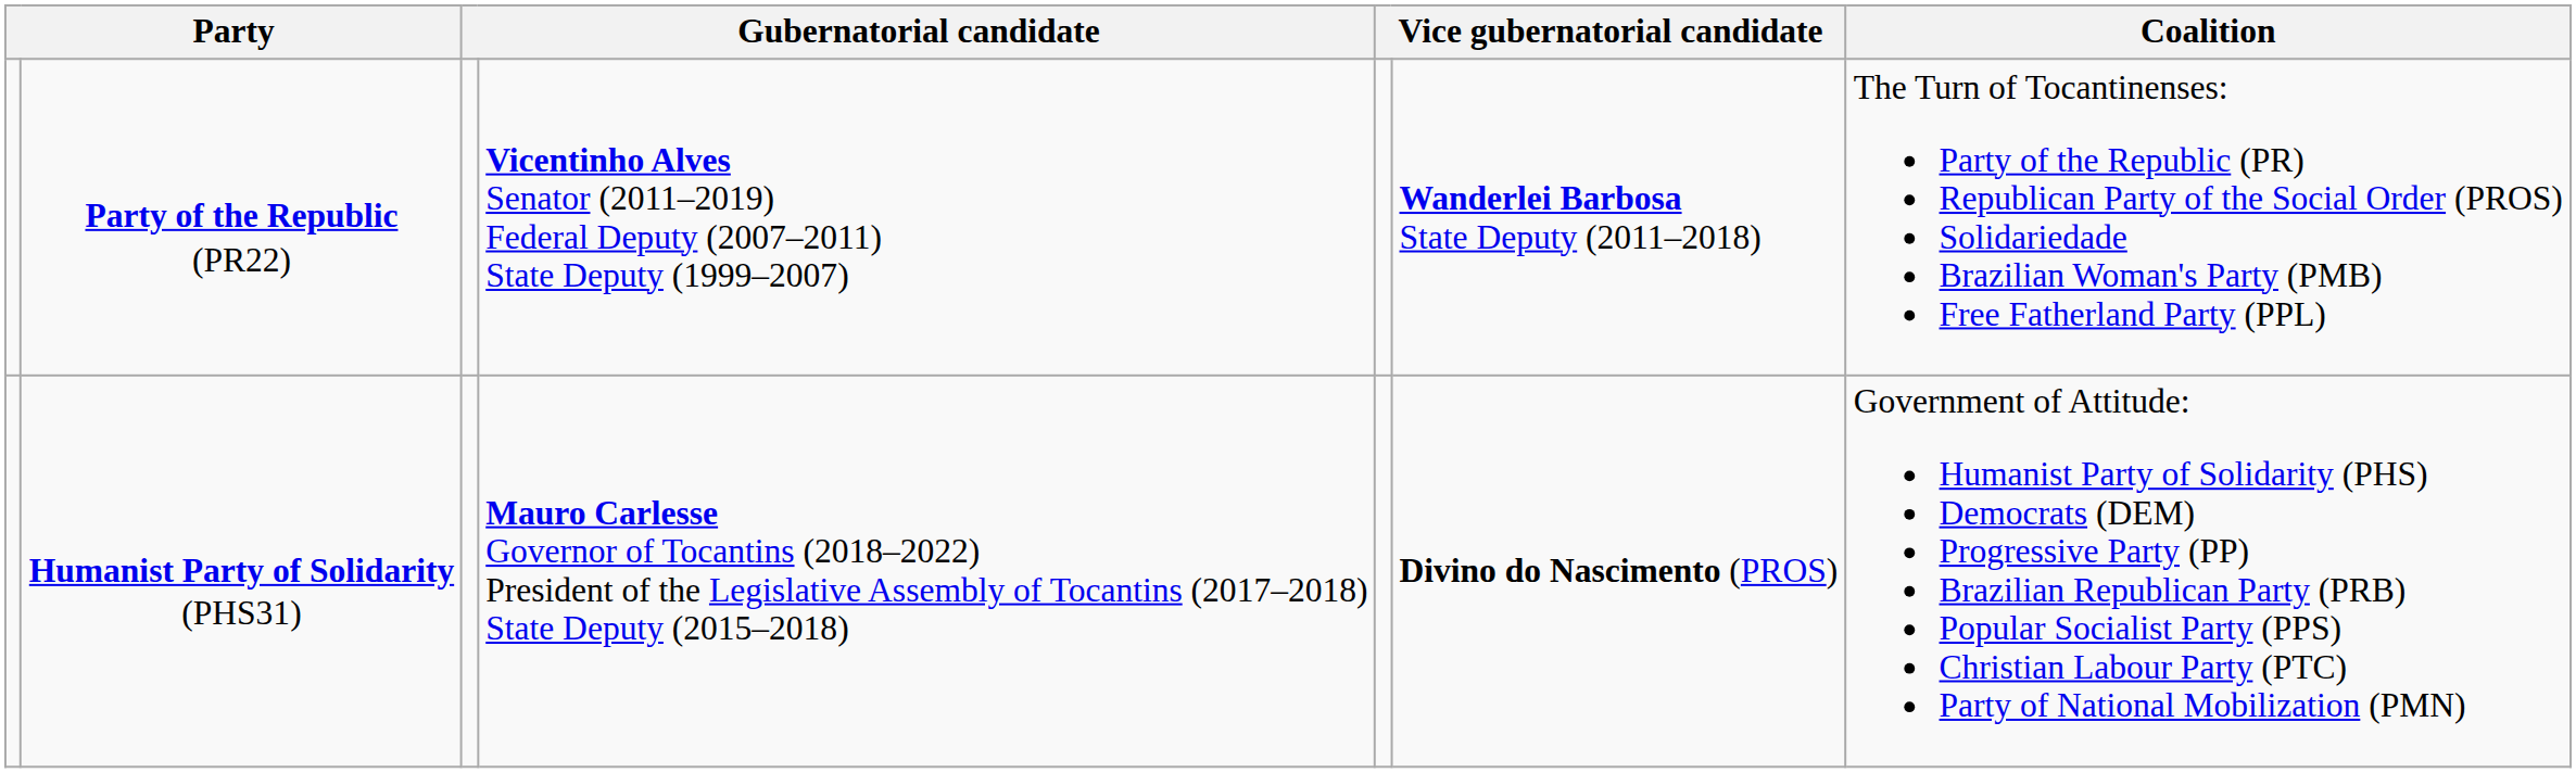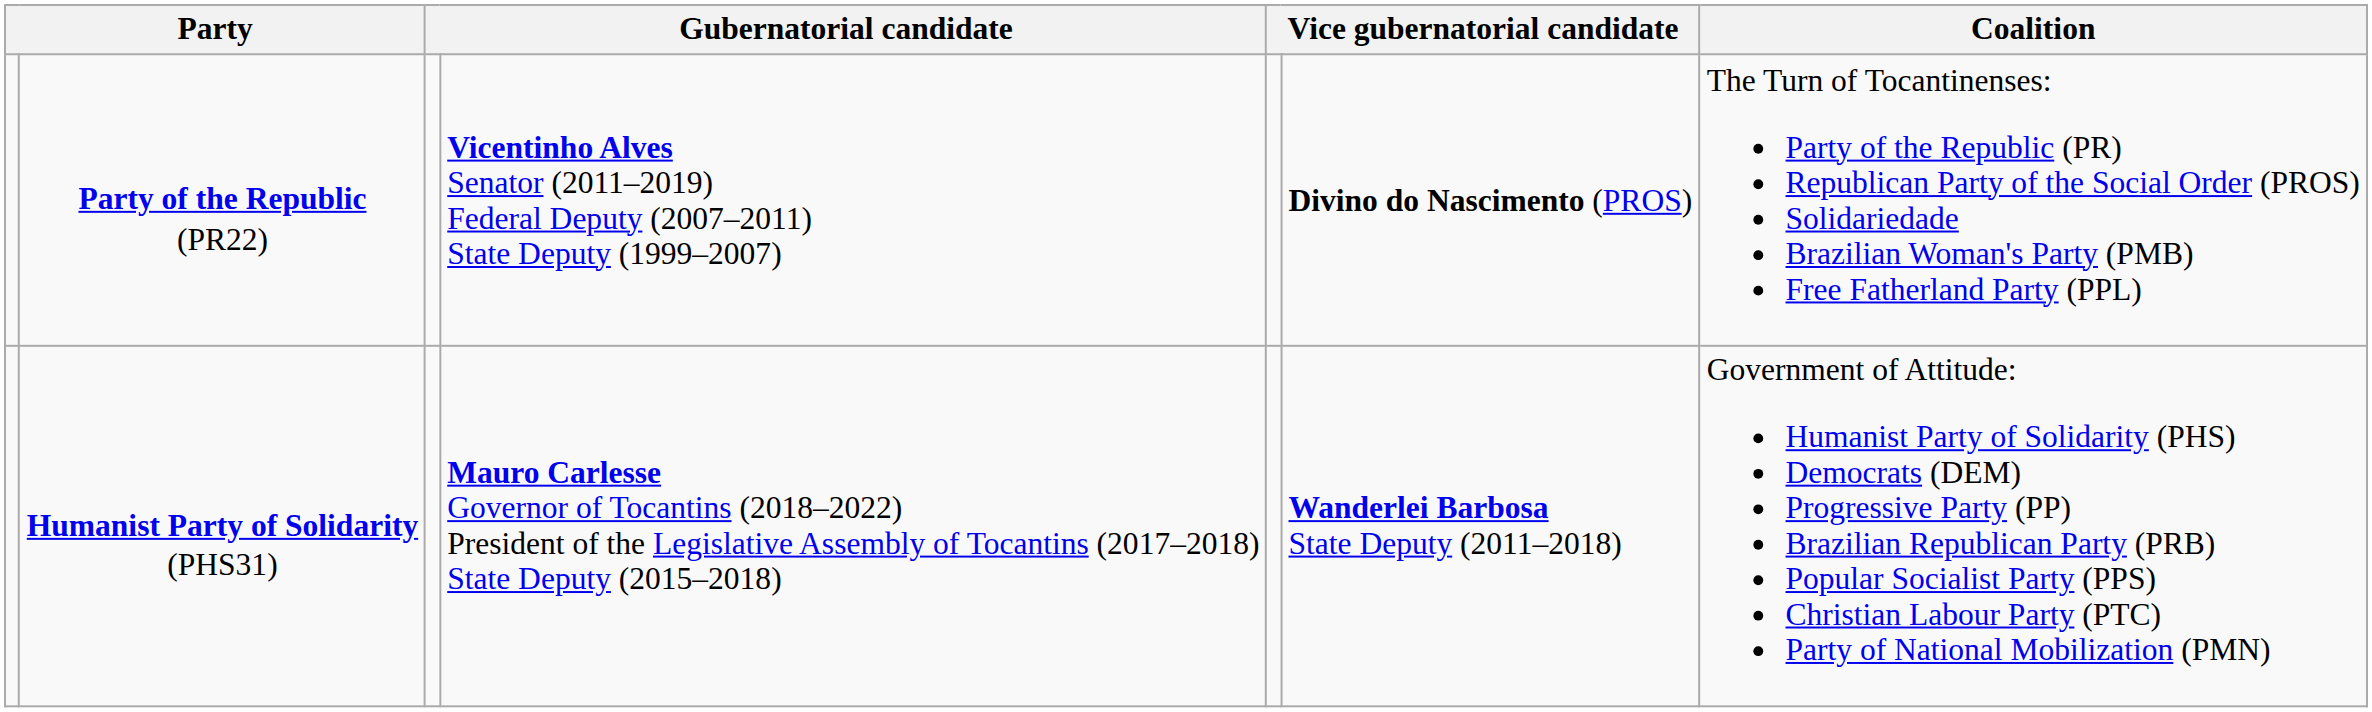 <table class="vertical-align-top wikitable">
 <tr>
 <th scope=colgroup colspan=2>Party</th>
 <th scope=colgroup colspan=2>Gubernatorial candidate</th>
 <th scope=colgroup colspan=2>Vice gubernatorial candidate</th>
 <th scope=col>Coalition</th>
 </tr>
 <tr>
 <td style=background:></td>
 <td style="text-align:center; line-height:1.3"><br><strong><a href='#'>Party of the Republic</a></strong><br>(PR22)</td>
 <td></td>
 <td><strong><a href='#'>Vicentinho Alves</a></strong><br><a href='#'>Senator</a> (2011–2019)<br><a href='#'>Federal Deputy</a> (2007–2011)<br><a href='#'>State Deputy</a> (1999–2007)</td>
 <td></td>
-<td><strong><a href='#'>Wanderlei Barbosa</a></strong><br><a href='#'>State Deputy</a> (2011–2018)</td>
+<td><strong>Divino do Nascimento</strong> (<a href='#'>PROS</a>)</td>
 <td>The Turn of Tocantinenses:<br><ul><li><a href='#'>Party of the Republic</a> (PR)</li><li><a href='#'>Republican Party of the Social Order</a> (PROS)</li><li><a href='#'>Solidariedade</a></li><li><a href='#'>Brazilian Woman's Party</a> (PMB)</li><li><a href='#'>Free Fatherland Party</a> (PPL)</li></ul></td>
 </tr>
 <tr>
 <td style=background:></td>
 <td style="text-align:center; line-height:1.3"><br><strong><a href='#'>Humanist Party of Solidarity</a></strong><br>(PHS31)</td>
 <td></td>
 <td><strong><a href='#'>Mauro Carlesse</a></strong><br><a href='#'>Governor of Tocantins</a> (2018–2022)<br>President of the <a href='#'>Legislative Assembly of Tocantins</a> (2017–2018)<br><a href='#'>State Deputy</a> (2015–2018)</td>
 <td></td>
-<td><strong>Divino do Nascimento</strong> (<a href='#'>PROS</a>)</td>
+<td><strong><a href='#'>Wanderlei Barbosa</a></strong><br><a href='#'>State Deputy</a> (2011–2018)</td>
 <td>Government of Attitude:<br><ul><li><a href='#'>Humanist Party of Solidarity</a> (PHS)</li><li><a href='#'>Democrats</a> (DEM)</li><li><a href='#'>Progressive Party</a> (PP)</li><li><a href='#'>Brazilian Republican Party</a> (PRB)</li><li><a href='#'>Popular Socialist Party</a> (PPS)</li><li><a href='#'>Christian Labour Party</a> (PTC)</li><li><a href='#'>Party of National Mobilization</a> (PMN)</li></ul></td>
 </tr>
 </table>
